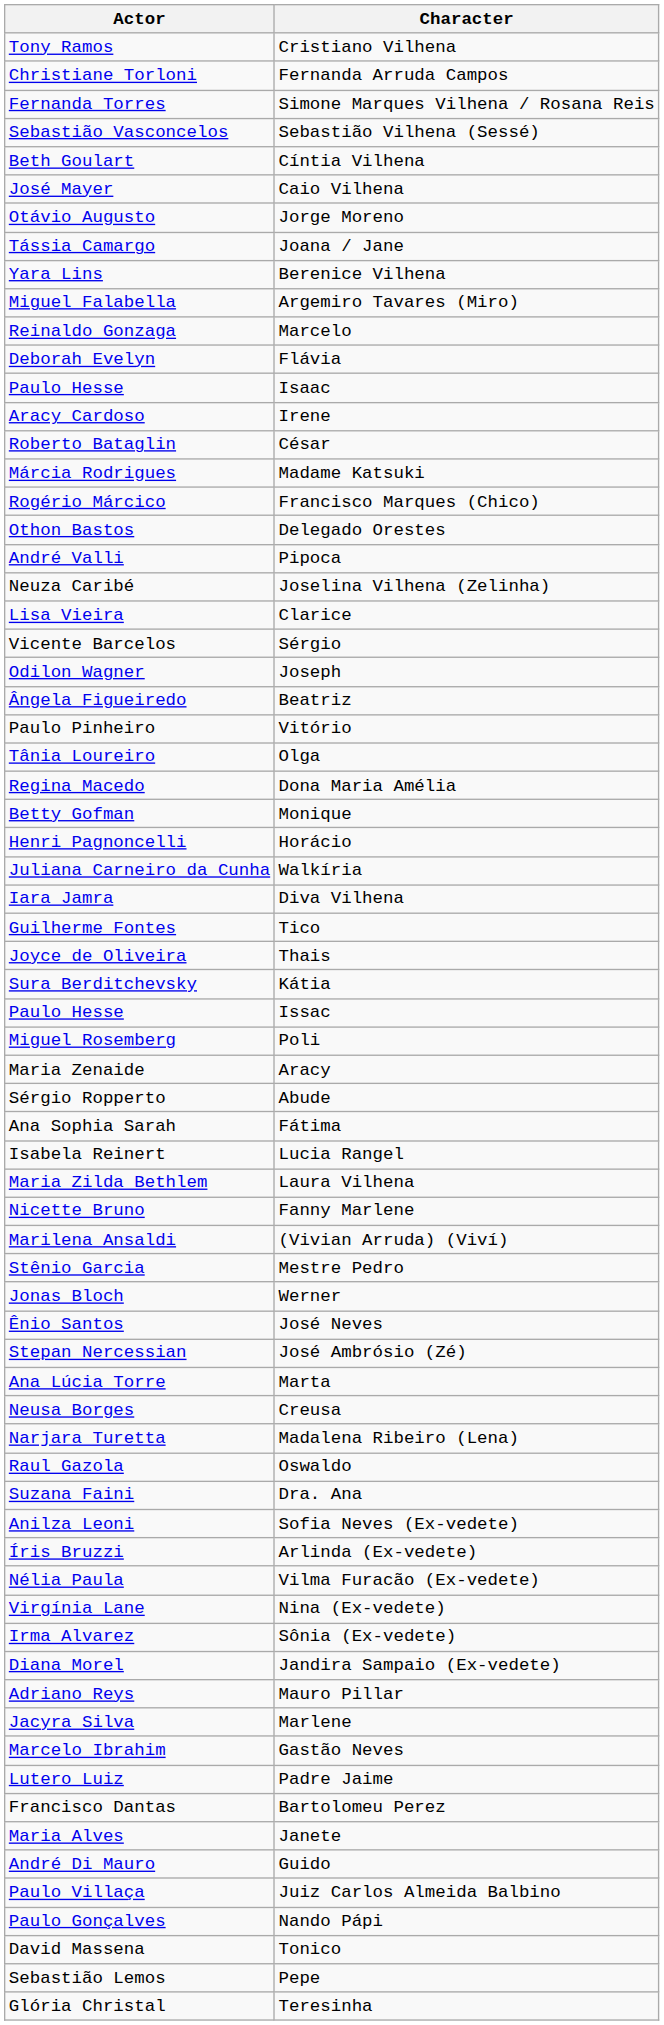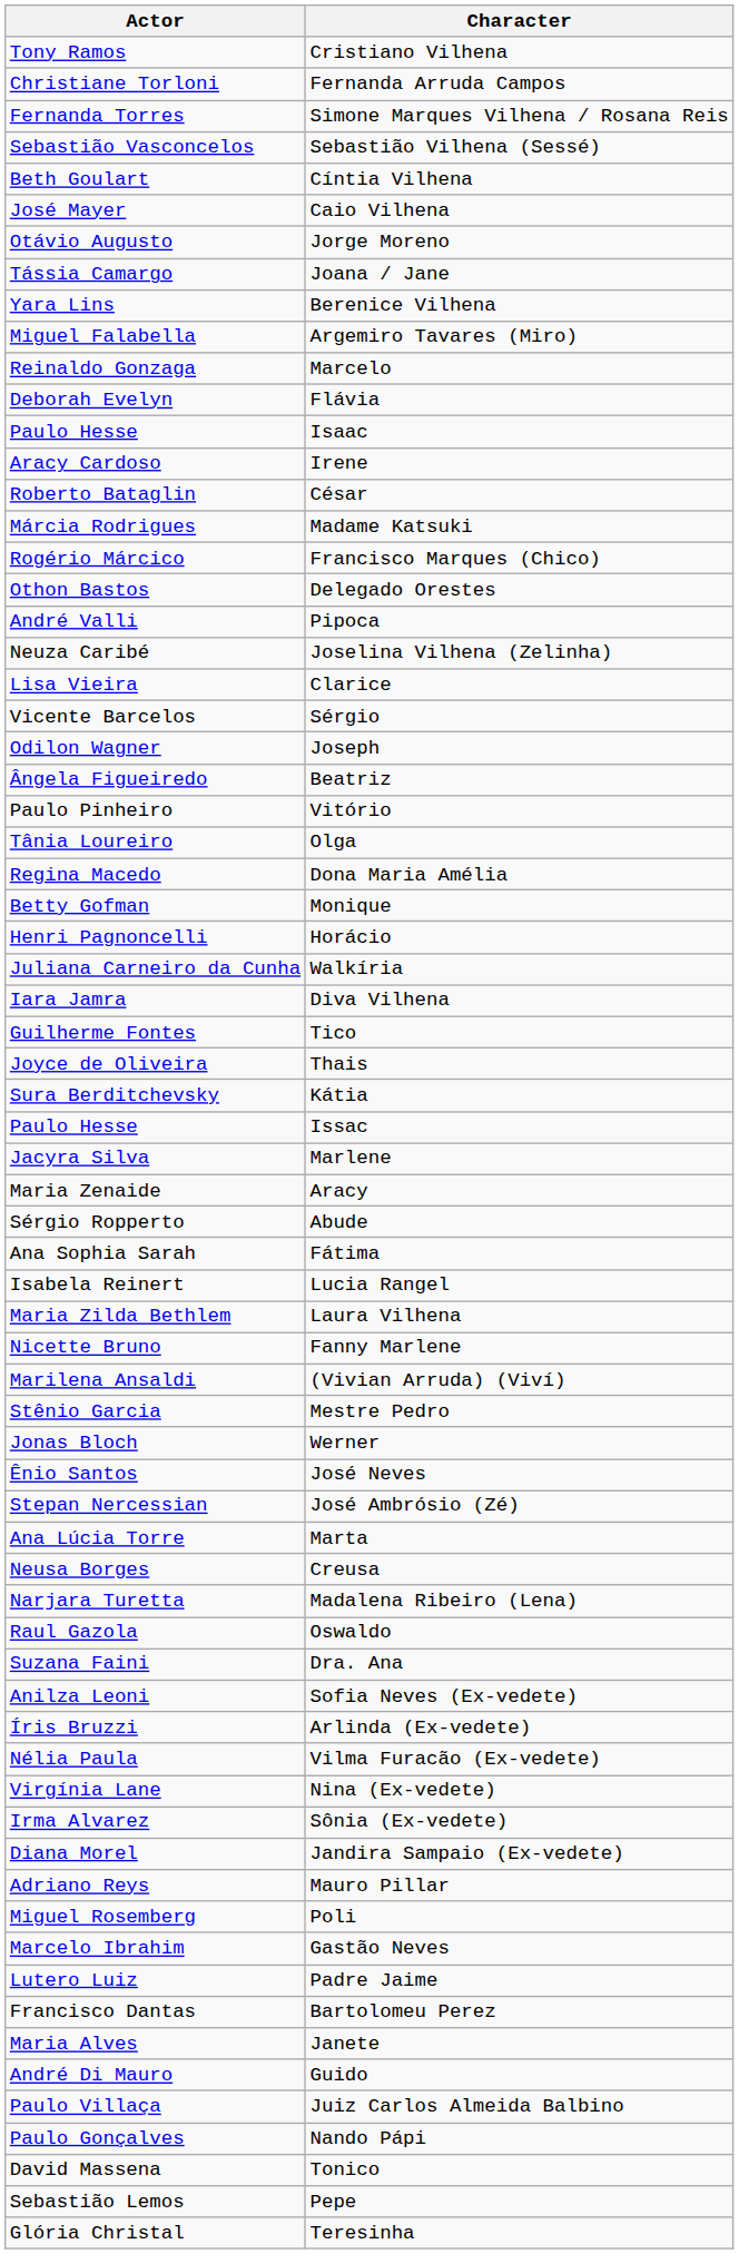 <table class="wikitable sortable">
 <tr>
 <th>Actor</th>
 <th>Character</th>
 </tr>
 <tr>
 <td><a href='#'>Tony Ramos</a></td>
 <td>Cristiano Vilhena</td>
 </tr>
 <tr>
 <td><a href='#'>Christiane Torloni</a></td>
 <td>Fernanda Arruda Campos</td>
 </tr>
 <tr>
 <td><a href='#'>Fernanda Torres</a></td>
 <td>Simone Marques Vilhena / Rosana Reis</td>
 </tr>
 <tr>
 <td><a href='#'>Sebastião Vasconcelos</a></td>
 <td>Sebastião Vilhena (Sessé)</td>
 </tr>
 <tr>
 <td><a href='#'>Beth Goulart</a></td>
 <td>Cíntia Vilhena</td>
 </tr>
 <tr>
 <td><a href='#'>José Mayer</a></td>
 <td>Caio Vilhena</td>
 </tr>
 <tr>
 <td><a href='#'>Otávio Augusto</a></td>
 <td>Jorge Moreno</td>
 </tr>
 <tr>
 <td><a href='#'>Tássia Camargo</a></td>
 <td>Joana / Jane</td>
 </tr>
 <tr>
 <td><a href='#'>Yara Lins</a></td>
 <td>Berenice Vilhena</td>
 </tr>
 <tr>
 <td><a href='#'>Miguel Falabella</a></td>
 <td>Argemiro Tavares (Miro)</td>
 </tr>
 <tr>
 <td><a href='#'>Reinaldo Gonzaga</a></td>
 <td>Marcelo</td>
 </tr>
 <tr>
 <td><a href='#'>Deborah Evelyn</a></td>
 <td>Flávia</td>
 </tr>
 <tr>
 <td><a href='#'>Paulo Hesse</a></td>
 <td>Isaac</td>
 </tr>
 <tr>
 <td><a href='#'>Aracy Cardoso</a></td>
 <td>Irene</td>
 </tr>
 <tr>
 <td><a href='#'>Roberto Bataglin</a></td>
 <td>César</td>
 </tr>
 <tr>
 <td><a href='#'>Márcia Rodrigues</a></td>
 <td>Madame Katsuki</td>
 </tr>
 <tr>
 <td><a href='#'>Rogério Márcico</a></td>
 <td>Francisco Marques (Chico)</td>
 </tr>
 <tr>
 <td><a href='#'>Othon Bastos</a></td>
 <td>Delegado Orestes</td>
 </tr>
 <tr>
 <td><a href='#'>André Valli</a></td>
 <td>Pipoca</td>
 </tr>
 <tr>
 <td>Neuza Caribé</td>
 <td>Joselina Vilhena (Zelinha)</td>
 </tr>
 <tr>
 <td><a href='#'>Lisa Vieira</a></td>
 <td>Clarice</td>
 </tr>
 <tr>
 <td>Vicente Barcelos</td>
 <td>Sérgio</td>
 </tr>
 <tr>
 <td><a href='#'>Odilon Wagner</a></td>
 <td>Joseph</td>
 </tr>
 <tr>
 <td><a href='#'>Ângela Figueiredo</a></td>
 <td>Beatriz</td>
 </tr>
 <tr>
 <td>Paulo Pinheiro</td>
 <td>Vitório</td>
 </tr>
 <tr>
 <td><a href='#'>Tânia Loureiro</a></td>
 <td>Olga</td>
 </tr>
 <tr>
 <td><a href='#'>Regina Macedo</a></td>
 <td>Dona Maria Amélia</td>
 </tr>
 <tr>
 <td><a href='#'>Betty Gofman</a></td>
 <td>Monique</td>
 </tr>
 <tr>
 <td><a href='#'>Henri Pagnoncelli</a></td>
 <td>Horácio</td>
 </tr>
 <tr>
 <td><a href='#'>Juliana Carneiro da Cunha</a></td>
 <td>Walkíria</td>
 </tr>
 <tr>
 <td><a href='#'>Iara Jamra</a></td>
 <td>Diva Vilhena</td>
 </tr>
 <tr>
 <td><a href='#'>Guilherme Fontes</a></td>
 <td>Tico</td>
 </tr>
 <tr>
 <td><a href='#'>Joyce de Oliveira</a></td>
 <td>Thais</td>
 </tr>
 <tr>
 <td><a href='#'>Sura Berditchevsky</a></td>
 <td>Kátia</td>
 </tr>
 <tr>
 <td><a href='#'>Paulo Hesse</a></td>
 <td>Issac</td>
 </tr>
 <tr>
-<td><a href='#'>Miguel Rosemberg</a></td>
-<td>Poli</td>
+<td><a href='#'>Jacyra Silva</a></td>
+<td>Marlene</td>
 </tr>
 <tr>
 <td>Maria Zenaide</td>
 <td>Aracy</td>
 </tr>
 <tr>
 <td>Sérgio Ropperto</td>
 <td>Abude</td>
 </tr>
 <tr>
 <td>Ana Sophia Sarah</td>
 <td>Fátima</td>
 </tr>
 <tr>
 <td>Isabela Reinert</td>
 <td>Lucia Rangel</td>
 </tr>
 <tr>
 <td><a href='#'>Maria Zilda Bethlem</a></td>
 <td>Laura Vilhena</td>
 </tr>
 <tr>
 <td><a href='#'>Nicette Bruno</a></td>
 <td>Fanny Marlene</td>
 </tr>
 <tr>
 <td><a href='#'>Marilena Ansaldi</a></td>
 <td>(Vivian Arruda) (Viví)</td>
 </tr>
 <tr>
 <td><a href='#'>Stênio Garcia</a></td>
 <td>Mestre Pedro</td>
 </tr>
 <tr>
 <td><a href='#'>Jonas Bloch</a></td>
 <td>Werner</td>
 </tr>
 <tr>
 <td><a href='#'>Ênio Santos</a></td>
 <td>José Neves</td>
 </tr>
 <tr>
 <td><a href='#'>Stepan Nercessian</a></td>
 <td>José Ambrósio (Zé)</td>
 </tr>
 <tr>
 <td><a href='#'>Ana Lúcia Torre</a></td>
 <td>Marta</td>
 </tr>
 <tr>
 <td><a href='#'>Neusa Borges</a></td>
 <td>Creusa</td>
 </tr>
 <tr>
 <td><a href='#'>Narjara Turetta</a></td>
 <td>Madalena Ribeiro (Lena)</td>
 </tr>
 <tr>
 <td><a href='#'>Raul Gazola</a></td>
 <td>Oswaldo</td>
 </tr>
 <tr>
 <td><a href='#'>Suzana Faini</a></td>
 <td>Dra. Ana</td>
 </tr>
 <tr>
 <td><a href='#'>Anilza Leoni</a></td>
 <td>Sofia Neves (Ex-vedete)</td>
 </tr>
 <tr>
 <td><a href='#'>Íris Bruzzi</a></td>
 <td>Arlinda (Ex-vedete)</td>
 </tr>
 <tr>
 <td><a href='#'>Nélia Paula</a></td>
 <td>Vilma Furacão (Ex-vedete)</td>
 </tr>
 <tr>
 <td><a href='#'>Virgínia Lane</a></td>
 <td>Nina (Ex-vedete)</td>
 </tr>
 <tr>
 <td><a href='#'>Irma Alvarez</a></td>
 <td>Sônia (Ex-vedete)</td>
 </tr>
 <tr>
 <td><a href='#'>Diana Morel</a></td>
 <td>Jandira Sampaio (Ex-vedete)</td>
 </tr>
 <tr>
 <td><a href='#'>Adriano Reys</a></td>
 <td>Mauro Pillar</td>
 </tr>
 <tr>
-<td><a href='#'>Jacyra Silva</a></td>
-<td>Marlene</td>
+<td><a href='#'>Miguel Rosemberg</a></td>
+<td>Poli</td>
 </tr>
 <tr>
 <td><a href='#'>Marcelo Ibrahim</a></td>
 <td>Gastão Neves</td>
 </tr>
 <tr>
 <td><a href='#'>Lutero Luiz</a></td>
 <td>Padre Jaime</td>
 </tr>
 <tr>
 <td>Francisco Dantas</td>
 <td>Bartolomeu Perez</td>
 </tr>
 <tr>
 <td><a href='#'>Maria Alves</a></td>
 <td>Janete</td>
 </tr>
 <tr>
 <td><a href='#'>André Di Mauro</a></td>
 <td>Guido</td>
 </tr>
 <tr>
 <td><a href='#'>Paulo Villaça</a></td>
 <td>Juiz Carlos Almeida Balbino</td>
 </tr>
 <tr>
 <td><a href='#'>Paulo Gonçalves</a></td>
 <td>Nando Pápi</td>
 </tr>
 <tr>
 <td>David Massena</td>
 <td>Tonico</td>
 </tr>
 <tr>
 <td>Sebastião Lemos</td>
 <td>Pepe</td>
 </tr>
 <tr>
 <td>Glória Christal</td>
 <td>Teresinha</td>
 </tr>
 </table>
